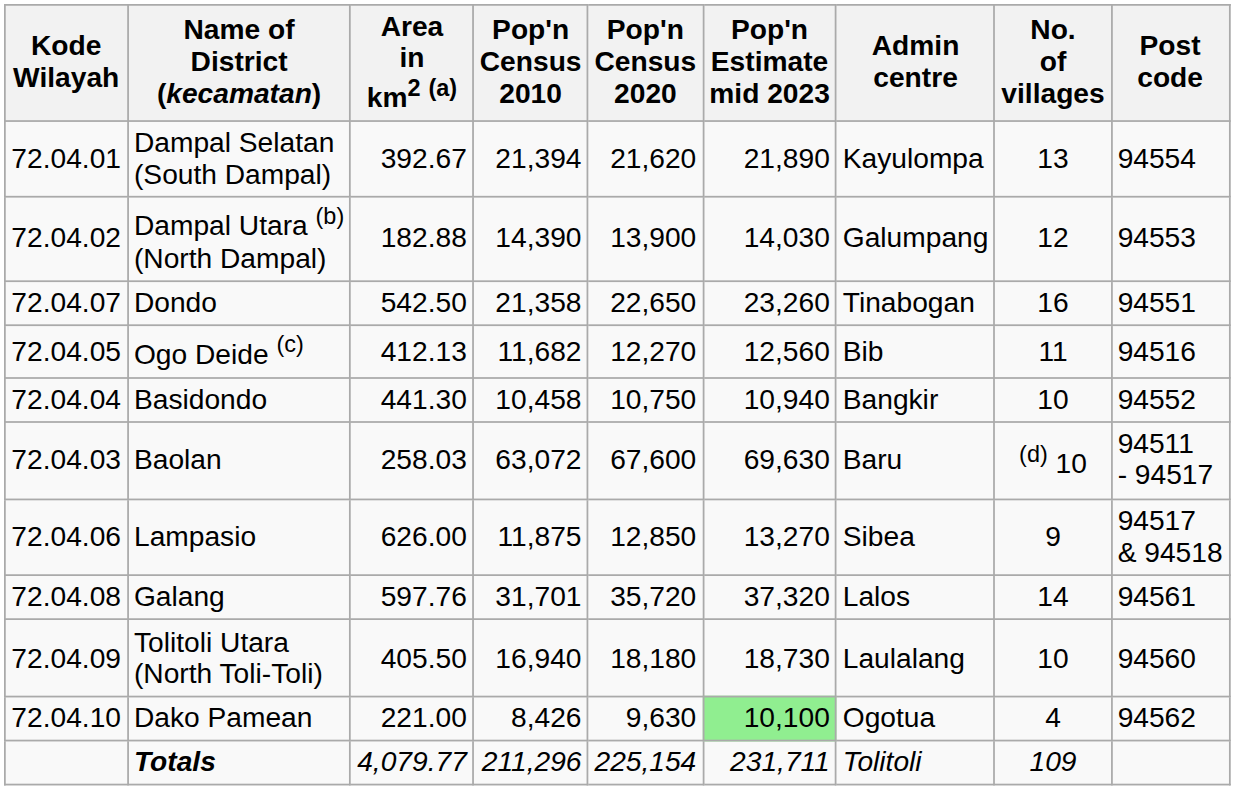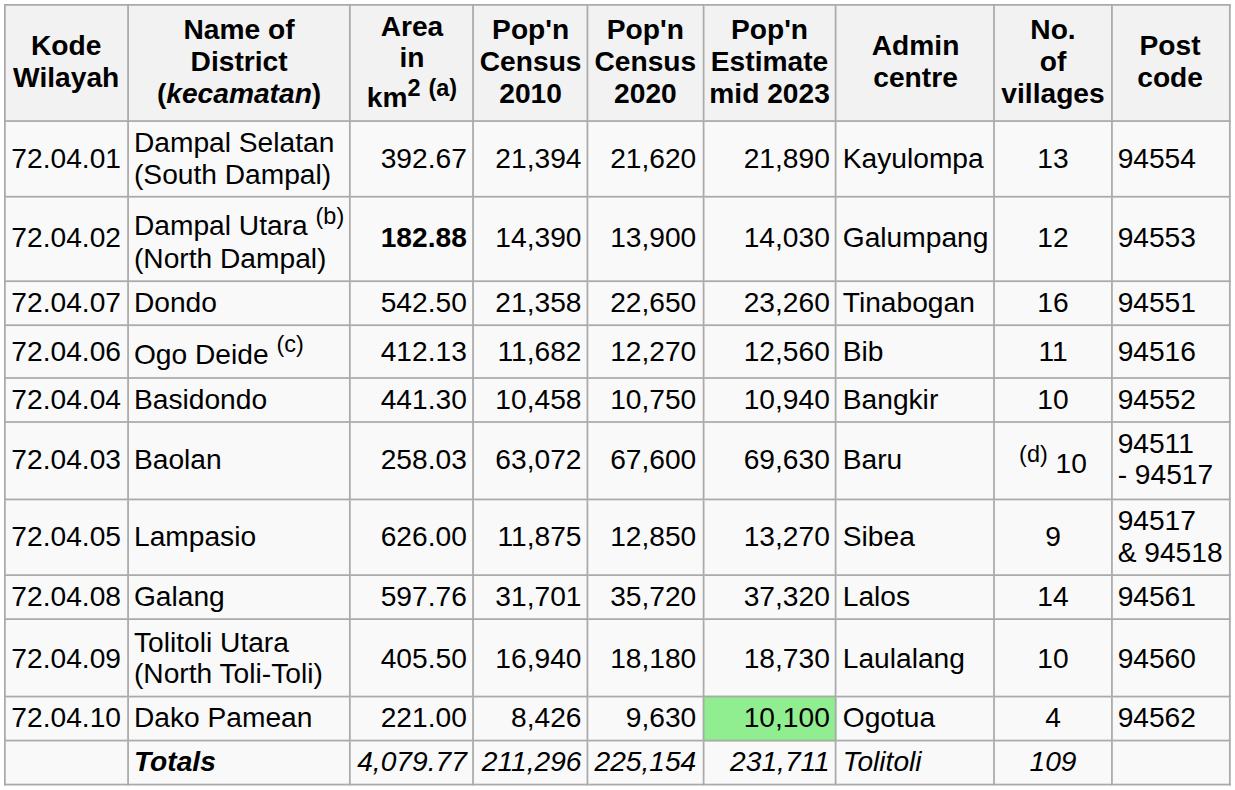 <table class="sortable wikitable">
 <tr>
 <th>Kode <br>Wilayah</th>
 <th>Name of<br>District<br>(<em>kecamatan</em>)</th>
 <th>Area<br>in <br> km<sup>2</sup> <sup>(a)</sup></th>
 <th>Pop'n<br>Census<br>2010</th>
 <th>Pop'n<br>Census<br>2020</th>
 <th>Pop'n<br>Estimate<br>mid 2023</th>
 <th>Admin<br>centre</th>
 <th>No.<br>of <br>villages</th>
 <th>Post<br>code</th>
 </tr>
 <tr>
 <td>72.04.01</td>
 <td>Dampal Selatan <br>(South Dampal)</td>
 <td align="right">392.67</td>
 <td align="right">21,394</td>
 <td align="right">21,620</td>
 <td align="right">21,890</td>
 <td>Kayulompa</td>
 <td align="center">13</td>
 <td>94554</td>
 </tr>
 <tr>
 <td>72.04.02</td>
 <td>Dampal Utara <sup>(b)</sup> <br>(North Dampal)</td>
-<td align="right">182.88</td>
+<td align="right"><strong>182.88</strong></td>
 <td align="right">14,390</td>
 <td align="right">13,900</td>
 <td align="right">14,030</td>
 <td>Galumpang</td>
 <td align="center">12</td>
 <td>94553</td>
 </tr>
 <tr>
 <td>72.04.07</td>
 <td>Dondo</td>
 <td align="right">542.50</td>
 <td align="right">21,358</td>
 <td align="right">22,650</td>
 <td align="right">23,260</td>
 <td>Tinabogan</td>
 <td align="center">16</td>
 <td>94551</td>
 </tr>
 <tr>
-<td>72.04.05</td>
+<td>72.04.06</td>
 <td>Ogo Deide <sup>(c)</sup></td>
 <td align="right">412.13</td>
 <td align="right">11,682</td>
 <td align="right">12,270</td>
 <td align="right">12,560</td>
 <td>Bib</td>
 <td align="center">11</td>
 <td>94516</td>
 </tr>
 <tr>
 <td>72.04.04</td>
 <td>Basidondo</td>
 <td align="right">441.30</td>
 <td align="right">10,458</td>
 <td align="right">10,750</td>
 <td align="right">10,940</td>
 <td>Bangkir</td>
 <td align="center">10</td>
 <td>94552</td>
 </tr>
 <tr>
 <td>72.04.03</td>
 <td>Baolan</td>
 <td align="right">258.03</td>
 <td align="right">63,072</td>
 <td align="right">67,600</td>
 <td align="right">69,630</td>
 <td>Baru</td>
 <td align="center"><sup>(d)</sup> 10</td>
 <td>94511<br>- 94517</td>
 </tr>
 <tr>
-<td>72.04.06</td>
+<td>72.04.05</td>
 <td>Lampasio</td>
 <td align="right">626.00</td>
 <td align="right">11,875</td>
 <td align="right">12,850</td>
 <td align="right">13,270</td>
 <td>Sibea</td>
 <td align="center">9</td>
 <td>94517<br>& 94518</td>
 </tr>
 <tr>
 <td>72.04.08</td>
 <td>Galang</td>
 <td align="right">597.76</td>
 <td align="right">31,701</td>
 <td align="right">35,720</td>
 <td align="right">37,320</td>
 <td>Lalos</td>
 <td align="center">14</td>
 <td>94561</td>
 </tr>
 <tr>
 <td>72.04.09</td>
 <td>Tolitoli Utara <br>(North Toli-Toli)</td>
 <td align="right">405.50</td>
 <td align="right">16,940</td>
 <td align="right">18,180</td>
 <td align="right">18,730</td>
 <td>Laulalang</td>
 <td align="center">10</td>
 <td>94560</td>
 </tr>
 <tr>
 <td>72.04.10</td>
 <td>Dako Pamean</td>
 <td align="right">221.00</td>
 <td align="right">8,426</td>
 <td align="right">9,630</td>
 <td align="right" style="background: lightgreen;">10,100</td>
 <td>Ogotua</td>
 <td align="center">4</td>
 <td>94562</td>
 </tr>
 <tr>
 <td></td>
 <td><strong><em>Totals</em></strong></td>
 <td align="right"><em>4,079.77</em></td>
 <td align="right"><em>211,296</em></td>
 <td align="right"><em>225,154</em></td>
 <td align="right"><em>231,711</em></td>
 <td><em>Tolitoli</em></td>
 <td align="center"><em>109</em></td>
 <td></td>
 </tr>
 </table>
